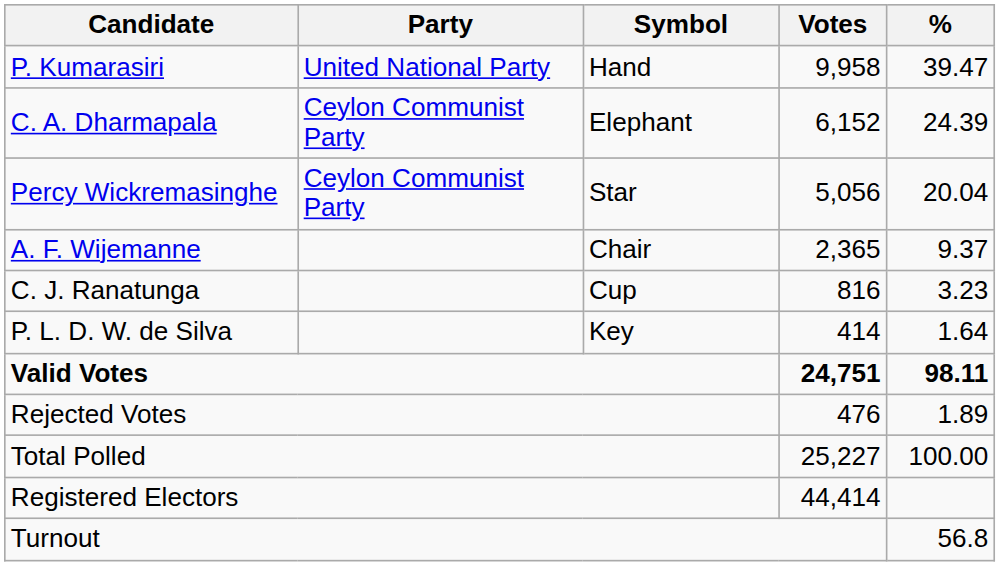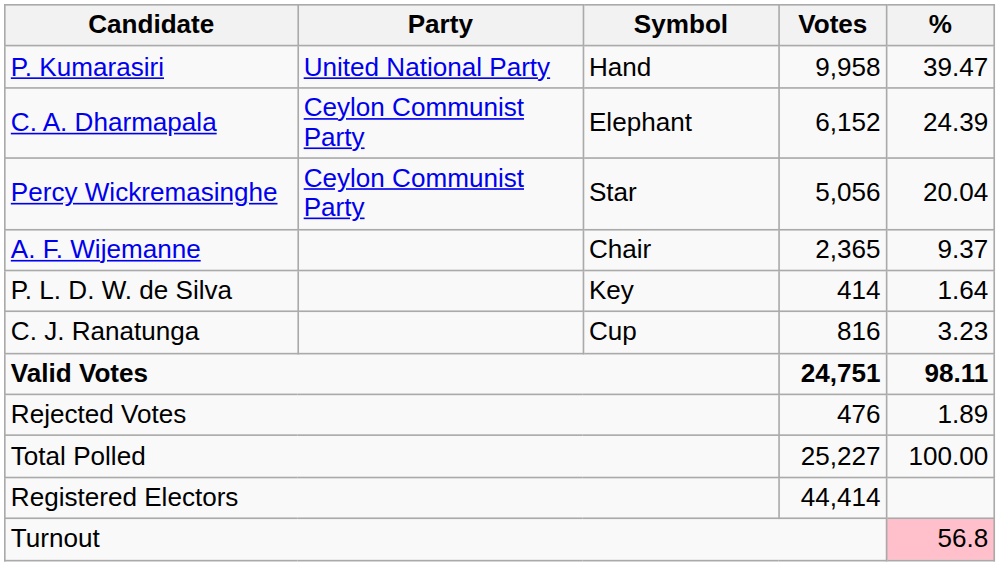 <table class="wikitable" border="1" style="text-align:right;">
 <tr>
 <th align=left width="180">Candidate</th>
 <th align=left width="180">Party</th>
 <th align=left width="120">Symbol</th>
 <th align=left width="60">Votes</th>
 <th align=left width="60">%</th>
 </tr>
 <tr>
 <td align=left><a href='#'>P. Kumarasiri</a></td>
 <td align=left><a href='#'>United National Party</a></td>
 <td align=left>Hand</td>
 <td align=right>9,958</td>
 <td align=right>39.47</td>
 </tr>
 <tr>
 <td align=left><a href='#'>C. A. Dharmapala</a></td>
 <td align=left><a href='#'>Ceylon Communist Party</a></td>
 <td align=left>Elephant</td>
 <td align=right>6,152</td>
 <td align=right>24.39</td>
 </tr>
 <tr>
 <td align=left><a href='#'>Percy Wickremasinghe</a></td>
 <td align=left><a href='#'>Ceylon Communist Party</a></td>
 <td align=left>Star</td>
 <td align=right>5,056</td>
 <td align=right>20.04</td>
 </tr>
 <tr>
 <td align=left><a href='#'>A. F. Wijemanne</a></td>
 <td align=left></td>
 <td align=left>Chair</td>
 <td align=right>2,365</td>
 <td align=right>9.37</td>
 </tr>
 <tr>
+<td align=left>P. L. D. W. de Silva</td>
+<td align=left></td>
+<td align=left>Key</td>
+<td align=right>414</td>
+<td align=right>1.64</td>
+</tr>
+<tr>
 <td align=left>C. J. Ranatunga</td>
 <td align=left></td>
 <td align=left>Cup</td>
 <td align=right>816</td>
 <td align=right>3.23</td>
-</tr>
-<tr>
-<td align=left>P. L. D. W. de Silva</td>
-<td align=left></td>
-<td align=left>Key</td>
-<td align=right>414</td>
-<td align=right>1.64</td>
 </tr>
 <tr>
 <td align=left colspan=3><strong>Valid Votes</strong></td>
 <td align=right><strong>24,751</strong></td>
 <td align=right><strong>98.11</strong></td>
 </tr>
 <tr>
 <td align=left colspan=3>Rejected Votes</td>
 <td align=right>476</td>
 <td align=right>1.89</td>
 </tr>
 <tr>
 <td align=left colspan=3>Total Polled</td>
 <td align=right>25,227</td>
 <td align=right>100.00</td>
 </tr>
 <tr>
 <td align=left colspan=3>Registered Electors</td>
 <td align=right>44,414</td>
 <td></td>
 </tr>
 <tr>
 <td align=left colspan=4>Turnout</td>
-<td align=right>56.8</td>
+<td align=right style="background: pink;">56.8</td>
 </tr>
 </table>
